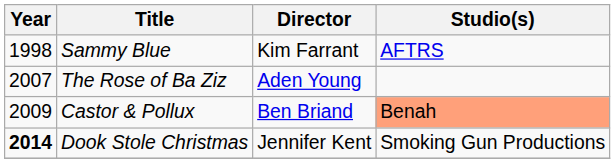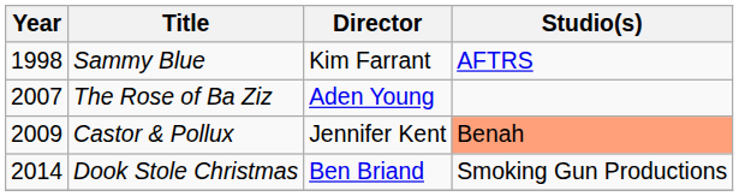 <table class="wikitable">
 <tr>
 <th>Year</th>
 <th>Title</th>
 <th>Director</th>
 <th>Studio(s)</th>
 </tr>
 <tr>
 <td>1998</td>
 <td><em>Sammy Blue</em></td>
 <td>Kim Farrant</td>
 <td><a href='#'>AFTRS</a></td>
 </tr>
 <tr>
 <td>2007</td>
 <td><em>The Rose of Ba Ziz</em></td>
 <td><a href='#'>Aden Young</a></td>
 <td></td>
 </tr>
 <tr>
 <td>2009</td>
 <td><em>Castor & Pollux</em></td>
-<td><a href='#'>Ben Briand</a></td>
+<td>Jennifer Kent</td>
 <td style="background: lightsalmon;">Benah</td>
 </tr>
 <tr>
-<td><strong>2014</strong></td>
+<td>2014</td>
 <td><em>Dook Stole Christmas</em></td>
-<td>Jennifer Kent</td>
+<td><a href='#'>Ben Briand</a></td>
 <td>Smoking Gun Productions</td>
 </tr>
 <tr>
 </tr>
 </table>
